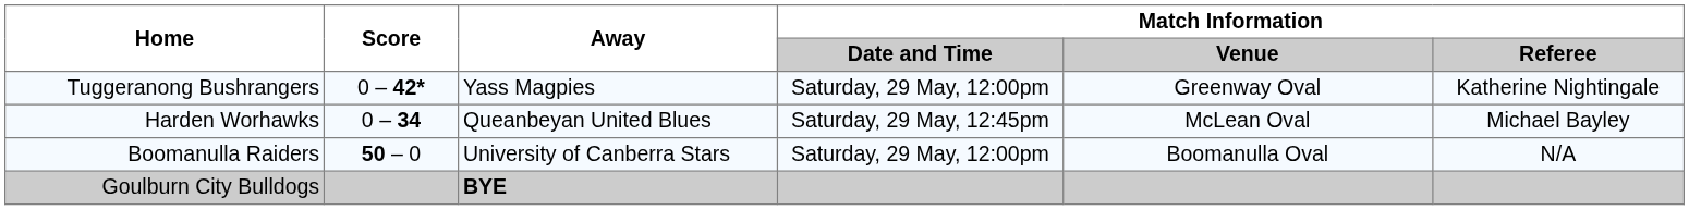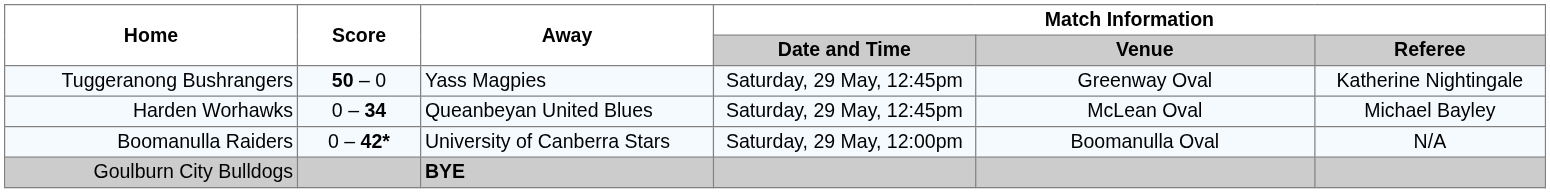 <table border="1" cellpadding="3" cellspacing="0" width="100%" style="border-collapse:collapse;  text-align:center;">
 <tr>
 <th rowspan="2" width="19%">Home</th>
 <th rowspan="2" width="8%">Score</th>
 <th rowspan="2" width="19%">Away</th>
 <th colspan="3">Match Information</th>
 </tr>
 <tr bgcolor="#CCCCCC">
 <th width="17%">Date and Time</th>
 <th width="22%">Venue</th>
 <th width="50%">Referee</th>
 </tr>
 <tr style="text-align:center; background:#f5faff;">
 <td align="right">Tuggeranong Bushrangers </td>
-<td>0 – <strong>42*</strong></td>
+<td><strong>50</strong> – 0</td>
 <td align="left"> Yass Magpies</td>
-<td>Saturday, 29 May, 12:00pm</td>
+<td>Saturday, 29 May, 12:45pm</td>
 <td>Greenway Oval</td>
 <td>Katherine Nightingale</td>
 </tr>
 <tr style="text-align:center; background:#f5faff;">
 <td align="right">Harden Worhawks </td>
 <td>0 – <strong>34</strong></td>
 <td align="left"> Queanbeyan United Blues</td>
 <td>Saturday, 29 May, 12:45pm</td>
 <td>McLean Oval</td>
 <td>Michael Bayley</td>
 </tr>
 <tr style="text-align:center; background:#f5faff;">
 <td align="right">Boomanulla Raiders </td>
-<td><strong>50</strong> – 0</td>
+<td>0 – <strong>42*</strong></td>
 <td align="left"> University of Canberra Stars</td>
 <td>Saturday, 29 May, 12:00pm</td>
 <td>Boomanulla Oval</td>
 <td>N/A</td>
 </tr>
 <tr style="text-align:center; background:#CCCCCC;">
 <td align="right">Goulburn City Bulldogs </td>
 <td></td>
 <td align="left"><strong>BYE</strong></td>
 <td></td>
 <td></td>
 <td></td>
 </tr>
 </table>
